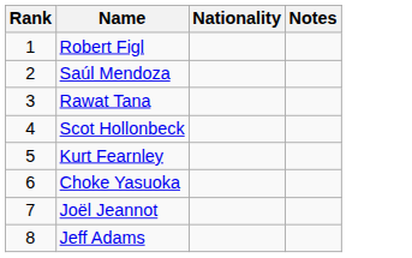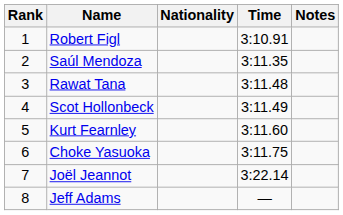 <table class="wikitable sortable" style="text-align:center">
 <tr>
 <th>Rank</th>
 <th>Name</th>
 <th>Nationality</th>
+<th>Time</th>
 <th>Notes</th>
 </tr>
 <tr>
 <td>1</td>
 <td align=left><a href='#'>Robert Figl</a></td>
 <td align=left></td>
+<td>3:10.91</td>
 <td></td>
 </tr>
 <tr>
 <td>2</td>
 <td align=left><a href='#'>Saúl Mendoza</a></td>
 <td align=left></td>
+<td>3:11.35</td>
 <td></td>
 </tr>
 <tr>
 <td>3</td>
 <td align=left><a href='#'>Rawat Tana</a></td>
 <td align=left></td>
+<td>3:11.48</td>
 <td></td>
 </tr>
 <tr>
 <td>4</td>
 <td align=left><a href='#'>Scot Hollonbeck</a></td>
 <td align=left></td>
+<td>3:11.49</td>
 <td></td>
 </tr>
 <tr>
 <td>5</td>
 <td align=left><a href='#'>Kurt Fearnley</a></td>
 <td align=left></td>
+<td>3:11.60</td>
 <td></td>
 </tr>
 <tr>
 <td>6</td>
 <td align=left><a href='#'>Choke Yasuoka</a></td>
 <td align=left></td>
+<td>3:11.75</td>
 <td></td>
 </tr>
 <tr>
 <td>7</td>
 <td align=left><a href='#'>Joël Jeannot</a></td>
 <td align=left></td>
+<td>3:22.14</td>
 <td></td>
 </tr>
 <tr>
 <td>8</td>
 <td align=left><a href='#'>Jeff Adams</a></td>
 <td align=left></td>
+<td>—</td>
 <td></td>
 </tr>
 </table>
